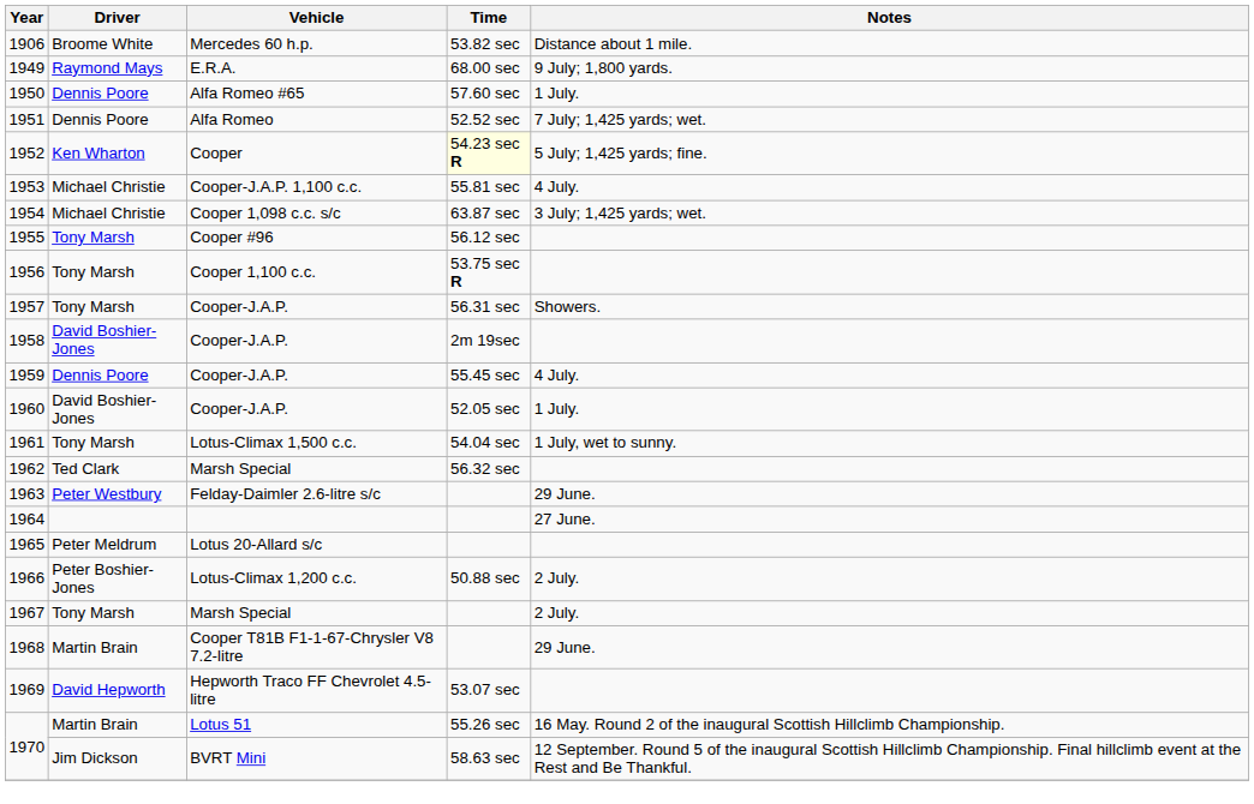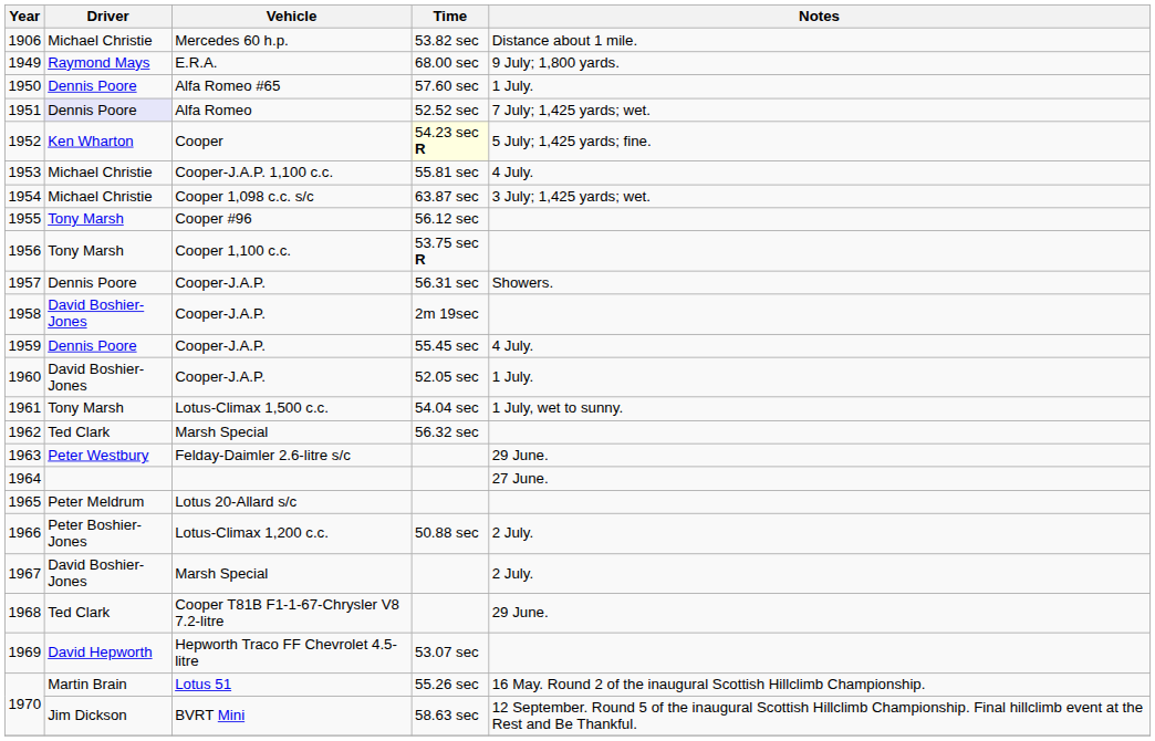 <table class="wikitable">
 <tr>
 <th width="*">Year</th>
 <th width="*">Driver</th>
 <th width="*">Vehicle</th>
 <th width="*">Time</th>
 <th width="*">Notes</th>
 </tr>
 <tr>
 <td>1906</td>
-<td>Broome White</td>
+<td>Michael Christie</td>
 <td>Mercedes 60 h.p.</td>
 <td>53.82 sec</td>
 <td> Distance about 1 mile.</td>
 </tr>
 <tr>
 <td>1949</td>
 <td><a href='#'>Raymond Mays</a></td>
 <td>E.R.A.</td>
 <td>68.00 sec</td>
 <td> 9 July; 1,800 yards.</td>
 </tr>
 <tr>
 <td>1950</td>
 <td><a href='#'>Dennis Poore</a></td>
 <td>Alfa Romeo #65</td>
 <td>57.60 sec</td>
 <td> 1 July.</td>
 </tr>
 <tr>
 <td>1951</td>
-<td>Dennis Poore</td>
+<td style="background: lavender;">Dennis Poore</td>
 <td>Alfa Romeo</td>
 <td>52.52 sec</td>
 <td> 7 July; 1,425 yards; wet.</td>
 </tr>
 <tr>
 <td>1952</td>
 <td><a href='#'>Ken Wharton</a></td>
 <td>Cooper</td>
 <td style="background: lightyellow;">54.23 sec <strong>R</strong></td>
 <td> 5 July; 1,425 yards; fine.</td>
 </tr>
 <tr>
 <td>1953</td>
 <td>Michael Christie</td>
 <td>Cooper-J.A.P. 1,100 c.c.</td>
 <td>55.81 sec</td>
 <td> 4 July.</td>
 </tr>
 <tr>
 <td>1954</td>
 <td>Michael Christie</td>
 <td>Cooper 1,098 c.c. s/c</td>
 <td>63.87 sec</td>
 <td> 3 July; 1,425 yards; wet.</td>
 </tr>
 <tr>
 <td>1955</td>
 <td><a href='#'>Tony Marsh</a></td>
 <td>Cooper #96</td>
 <td>56.12 sec</td>
 <td></td>
 </tr>
 <tr>
 <td>1956</td>
 <td>Tony Marsh</td>
 <td>Cooper 1,100 c.c.</td>
 <td>53.75 sec <strong>R</strong></td>
 <td></td>
 </tr>
 <tr>
 <td>1957</td>
-<td>Tony Marsh</td>
+<td>Dennis Poore</td>
 <td>Cooper-J.A.P.</td>
 <td>56.31 sec</td>
 <td> Showers.</td>
 </tr>
 <tr>
 <td>1958</td>
 <td><a href='#'>David Boshier-Jones</a></td>
 <td>Cooper-J.A.P.</td>
 <td>2m 19sec</td>
 <td></td>
 </tr>
 <tr>
 <td>1959</td>
 <td><a href='#'>Dennis Poore</a></td>
 <td>Cooper-J.A.P.</td>
 <td>55.45 sec</td>
 <td> 4 July.</td>
 </tr>
 <tr>
 <td>1960</td>
 <td>David Boshier-Jones</td>
 <td>Cooper-J.A.P.</td>
 <td>52.05 sec</td>
 <td> 1 July.</td>
 </tr>
 <tr>
 <td>1961</td>
 <td>Tony Marsh</td>
 <td>Lotus-Climax 1,500 c.c.</td>
 <td>54.04 sec</td>
 <td> 1 July, wet to sunny.</td>
 </tr>
 <tr>
 <td>1962</td>
 <td>Ted Clark</td>
 <td>Marsh Special</td>
 <td>56.32 sec</td>
 <td></td>
 </tr>
 <tr>
 <td>1963</td>
 <td><a href='#'>Peter Westbury</a></td>
 <td>Felday-Daimler 2.6-litre s/c</td>
 <td></td>
 <td> 29 June.</td>
 </tr>
 <tr>
 <td>1964</td>
 <td></td>
 <td></td>
 <td></td>
 <td>27 June.</td>
 </tr>
 <tr>
 <td>1965</td>
 <td>Peter Meldrum</td>
 <td>Lotus 20-Allard s/c</td>
 <td></td>
 <td></td>
 </tr>
 <tr>
 <td>1966</td>
 <td>Peter Boshier-Jones</td>
 <td>Lotus-Climax 1,200 c.c.</td>
 <td>50.88 sec</td>
 <td> 2 July.</td>
 </tr>
 <tr>
 <td>1967</td>
-<td>Tony Marsh</td>
+<td>David Boshier-Jones</td>
 <td>Marsh Special</td>
 <td></td>
 <td> 2 July.</td>
 </tr>
 <tr>
 <td>1968</td>
-<td>Martin Brain</td>
+<td>Ted Clark</td>
 <td>Cooper T81B F1-1-67-Chrysler V8 7.2-litre</td>
 <td></td>
 <td> 29 June.</td>
 </tr>
 <tr>
 <td>1969</td>
 <td><a href='#'>David Hepworth</a></td>
 <td>Hepworth Traco FF Chevrolet 4.5-litre</td>
 <td>53.07 sec</td>
 <td></td>
 </tr>
 <tr>
 <td rowspan=2>1970</td>
 <td>Martin Brain</td>
 <td><a href='#'>Lotus 51</a></td>
 <td>55.26 sec</td>
 <td> 16 May. Round 2 of the inaugural Scottish Hillclimb Championship.</td>
 </tr>
 <tr>
 <td>Jim Dickson</td>
 <td>BVRT <a href='#'>Mini</a></td>
 <td>58.63 sec</td>
 <td> 12 September. Round 5 of the inaugural Scottish Hillclimb Championship. Final hillclimb event at the Rest and Be Thankful.</td>
 </tr>
 <tr>
 </tr>
 </table>
